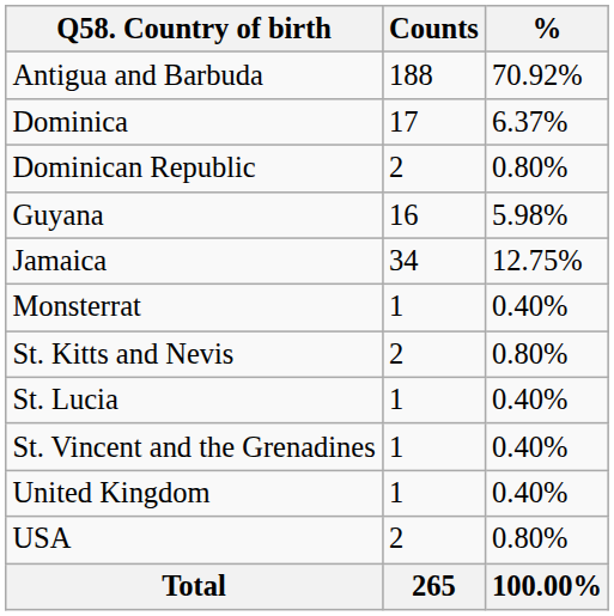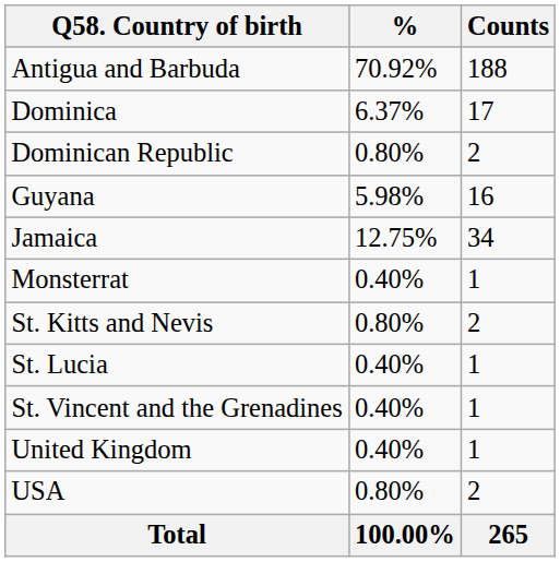 <table class="wikitable sortable">
 <tr>
 <th>Q58. Country of birth</th>
+<th>%</th>
 <th>Counts</th>
-<th>%</th>
 </tr>
 <tr>
 <td>Antigua and Barbuda</td>
+<td>70.92%</td>
 <td>188</td>
-<td>70.92%</td>
 </tr>
 <tr>
 <td>Dominica</td>
+<td>6.37%</td>
 <td>17</td>
-<td>6.37%</td>
 </tr>
 <tr>
 <td>Dominican Republic</td>
+<td>0.80%</td>
 <td>2</td>
-<td>0.80%</td>
 </tr>
 <tr>
 <td>Guyana</td>
+<td>5.98%</td>
 <td>16</td>
-<td>5.98%</td>
 </tr>
 <tr>
 <td>Jamaica</td>
+<td>12.75%</td>
 <td>34</td>
-<td>12.75%</td>
 </tr>
 <tr>
 <td>Monsterrat</td>
+<td>0.40%</td>
 <td>1</td>
-<td>0.40%</td>
 </tr>
 <tr>
 <td>St. Kitts and Nevis</td>
+<td>0.80%</td>
 <td>2</td>
-<td>0.80%</td>
 </tr>
 <tr>
 <td>St. Lucia</td>
+<td>0.40%</td>
 <td>1</td>
-<td>0.40%</td>
 </tr>
 <tr>
 <td>St. Vincent and the Grenadines</td>
+<td>0.40%</td>
 <td>1</td>
-<td>0.40%</td>
 </tr>
 <tr>
 <td>United Kingdom</td>
+<td>0.40%</td>
 <td>1</td>
-<td>0.40%</td>
 </tr>
 <tr>
 <td>USA</td>
+<td>0.80%</td>
 <td>2</td>
-<td>0.80%</td>
 </tr>
 <tr>
 <th>Total</th>
+<th>100.00%</th>
 <th>265</th>
-<th>100.00%</th>
 </tr>
 </table>
